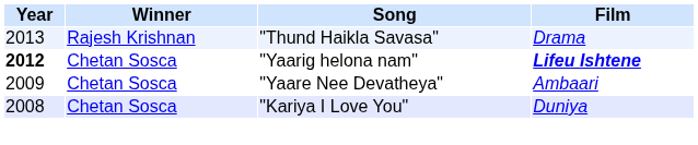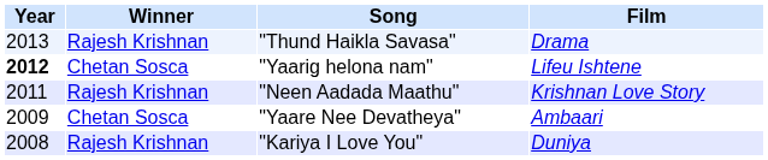 <table cellspacing="1" cellpadding="1" border="0" width="50%">
 <tr bgcolor="#d1e4fd">
 <th>Year</th>
 <th>Winner</th>
 <th>Song</th>
 <th>Film</th>
 </tr>
 <tr bgcolor=#edf3fe>
 <td>2013</td>
 <td><a href='#'>Rajesh Krishnan</a></td>
 <td>"Thund Haikla Savasa"</td>
 <td><em><a href='#'>Drama</a></em></td>
 </tr>
 <tr>
 <td><strong>2012</strong></td>
 <td><a href='#'>Chetan Sosca</a></td>
 <td>"Yaarig helona nam"</td>
-<td><strong><em><a href='#'>Lifeu Ishtene</a></em></strong></td>
+<td><em><a href='#'>Lifeu Ishtene</a></em></td>
+</tr>
+<tr bgcolor="#e4e8ff">
+<td>2011</td>
+<td><a href='#'>Rajesh Krishnan</a></td>
+<td>"Neen Aadada Maathu"</td>
+<td><em><a href='#'>Krishnan Love Story</a></em></td>
 </tr>
 <tr>
 <td>2009</td>
 <td><a href='#'>Chetan Sosca</a></td>
 <td>"Yaare Nee Devatheya"</td>
 <td><em><a href='#'>Ambaari</a></em></td>
 </tr>
 <tr bgcolor="#e4e8ff">
 <td>2008</td>
-<td><a href='#'>Chetan Sosca</a></td>
+<td><a href='#'>Rajesh Krishnan</a></td>
 <td>"Kariya I Love You"</td>
 <td><em><a href='#'>Duniya</a></em></td>
 </tr>
 </table>
